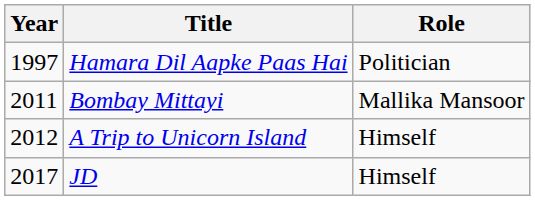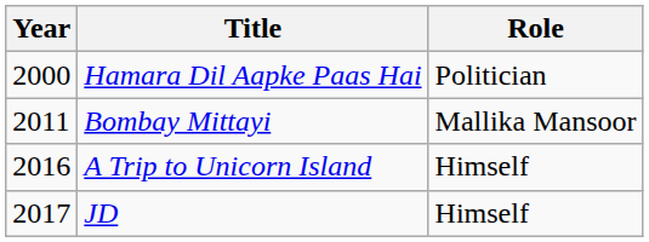 <table class="wikitable">
 <tr>
 <th>Year</th>
 <th>Title</th>
 <th>Role</th>
 </tr>
 <tr>
-<td>1997</td>
+<td>2000</td>
 <td><em><a href='#'>Hamara Dil Aapke Paas Hai</a></em></td>
 <td>Politician</td>
 </tr>
 <tr>
 <td>2011</td>
 <td><em><a href='#'>Bombay Mittayi</a></em></td>
 <td>Mallika Mansoor</td>
 </tr>
 <tr>
-<td>2012</td>
+<td>2016</td>
 <td><em><a href='#'>A Trip to Unicorn Island</a></em></td>
 <td>Himself</td>
 </tr>
 <tr>
 <td>2017</td>
 <td><em><a href='#'>JD</a></em></td>
 <td>Himself</td>
 </tr>
 </table>
